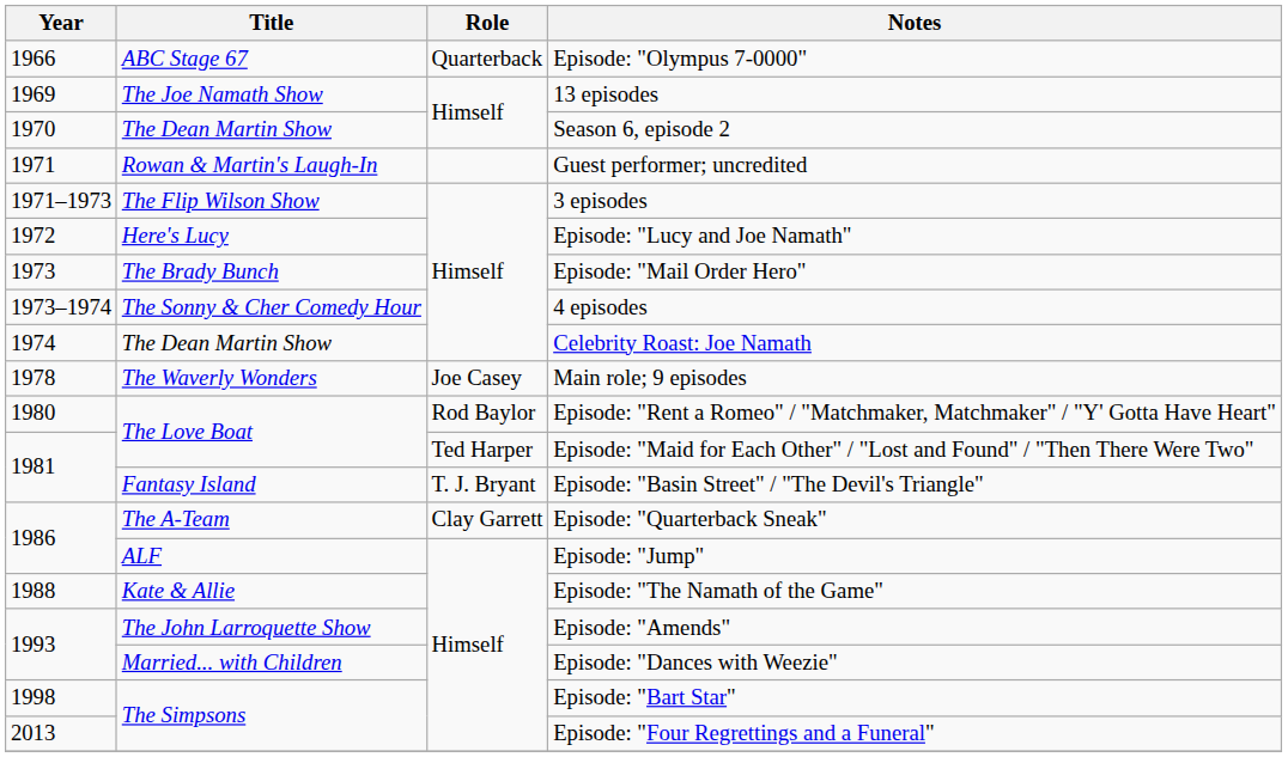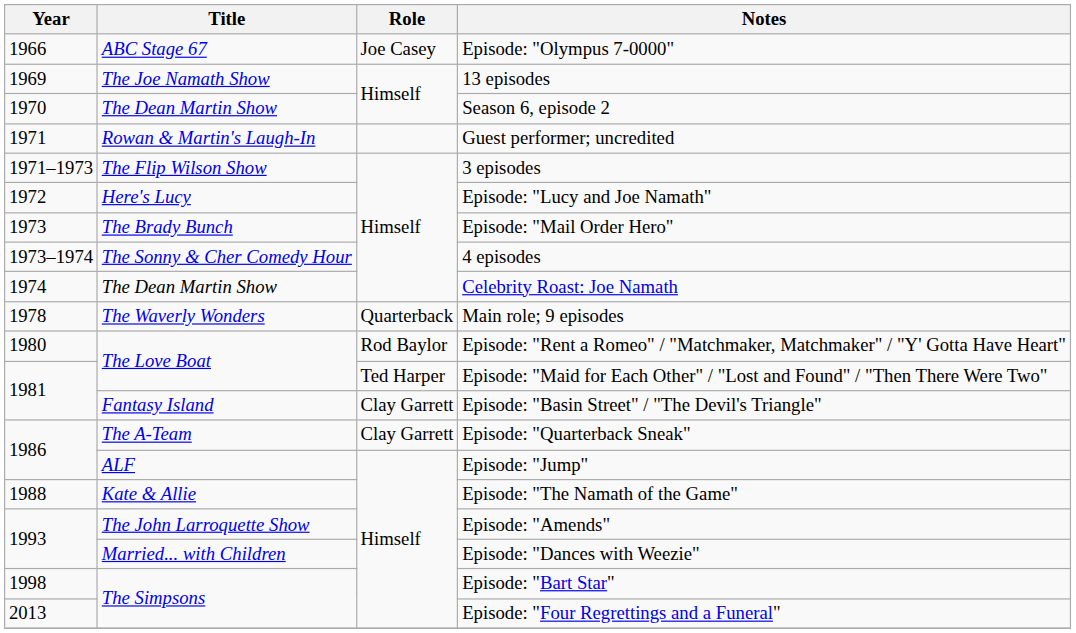 <table class="wikitable sortable">
 <tr>
 <th>Year</th>
 <th>Title</th>
 <th>Role</th>
 <th class="unsortable">Notes</th>
 </tr>
 <tr>
 <td>1966</td>
 <td><em><a href='#'>ABC Stage 67</a></em></td>
-<td>Quarterback</td>
+<td>Joe Casey</td>
 <td>Episode: "Olympus 7-0000"</td>
 </tr>
 <tr>
 <td>1969</td>
 <td><em><a href='#'>The Joe Namath Show</a></em></td>
 <td rowspan=2>Himself</td>
 <td>13 episodes</td>
 </tr>
 <tr>
 <td>1970</td>
 <td><em><a href='#'>The Dean Martin Show</a></em></td>
 <td>Season 6, episode 2</td>
 </tr>
 <tr>
 <td>1971</td>
 <td><em><a href='#'>Rowan & Martin's Laugh-In</a></em></td>
 <td></td>
 <td>Guest performer; uncredited</td>
 </tr>
 <tr>
 <td>1971–1973</td>
 <td><em><a href='#'>The Flip Wilson Show</a></em></td>
 <td rowspan=5>Himself</td>
 <td>3 episodes</td>
 </tr>
 <tr>
 <td>1972</td>
 <td><em><a href='#'>Here's Lucy</a></em></td>
 <td>Episode: "Lucy and Joe Namath"</td>
 </tr>
 <tr>
 <td>1973</td>
 <td><em><a href='#'>The Brady Bunch</a></em></td>
 <td>Episode: "Mail Order Hero"</td>
 </tr>
 <tr>
 <td>1973–1974</td>
 <td><em><a href='#'>The Sonny & Cher Comedy Hour</a></em></td>
 <td>4 episodes</td>
 </tr>
 <tr>
 <td>1974</td>
 <td><em>The Dean Martin Show</em></td>
 <td><a href='#'>Celebrity Roast: Joe Namath</a></td>
 </tr>
 <tr>
 <td>1978</td>
 <td><em><a href='#'>The Waverly Wonders</a></em></td>
-<td>Joe Casey</td>
+<td>Quarterback</td>
 <td>Main role; 9 episodes</td>
 </tr>
 <tr>
 <td>1980</td>
 <td rowspan=2><em><a href='#'>The Love Boat</a></em></td>
 <td>Rod Baylor</td>
 <td>Episode: "Rent a Romeo" / "Matchmaker, Matchmaker" / "Y' Gotta Have Heart"</td>
 </tr>
 <tr>
 <td rowspan=2>1981</td>
 <td>Ted Harper</td>
 <td>Episode: "Maid for Each Other" / "Lost and Found" / "Then There Were Two"</td>
 </tr>
 <tr>
 <td><em><a href='#'>Fantasy Island</a></em></td>
-<td>T. J. Bryant</td>
+<td>Clay Garrett</td>
 <td>Episode: "Basin Street" / "The Devil's Triangle"</td>
 </tr>
 <tr>
 <td rowspan=2>1986</td>
 <td><em><a href='#'>The A-Team</a></em></td>
 <td>Clay Garrett</td>
 <td>Episode: "Quarterback Sneak"</td>
 </tr>
 <tr>
 <td><em><a href='#'>ALF</a></em></td>
 <td rowspan=6>Himself</td>
 <td>Episode: "Jump"</td>
 </tr>
 <tr>
 <td>1988</td>
 <td><em><a href='#'>Kate & Allie</a></em></td>
 <td>Episode: "The Namath of the Game"</td>
 </tr>
 <tr>
 <td rowspan=2>1993</td>
 <td><em><a href='#'>The John Larroquette Show</a></em></td>
 <td>Episode: "Amends"</td>
 </tr>
 <tr>
 <td><em><a href='#'>Married... with Children</a></em></td>
 <td>Episode: "Dances with Weezie"</td>
 </tr>
 <tr>
 <td>1998</td>
 <td rowspan=2><em><a href='#'>The Simpsons</a></em></td>
 <td>Episode: "<a href='#'>Bart Star</a>"</td>
 </tr>
 <tr>
 <td>2013</td>
 <td>Episode: "<a href='#'>Four Regrettings and a Funeral</a>"</td>
 </tr>
 <tr>
 </tr>
 </table>
